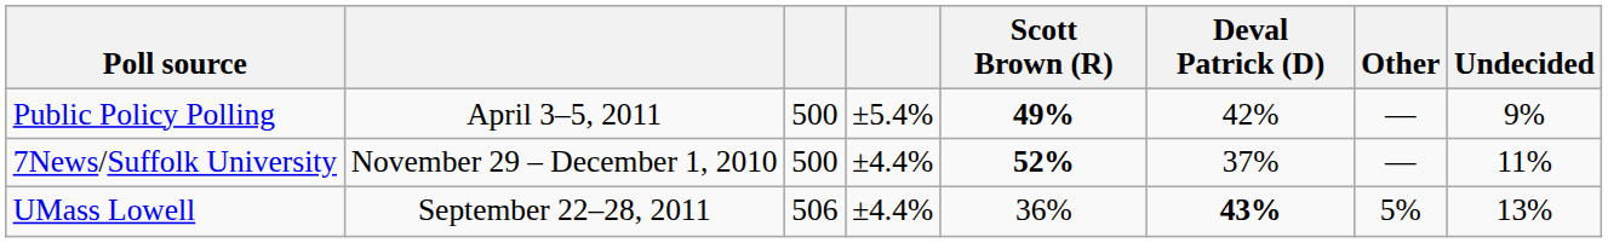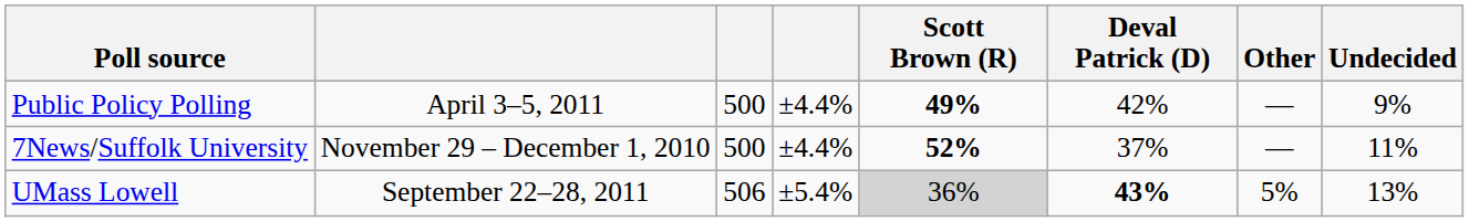 <table class="wikitable" style="text-align:center">
 <tr valign= bottom>
 <th>Poll source</th>
 <th></th>
 <th></th>
 <th></th>
 <th style="width:100px;">Scott<br>Brown (R)</th>
 <th style="width:100px;">Deval<br>Patrick (D)</th>
 <th>Other</th>
 <th>Undecided</th>
 </tr>
 <tr>
 <td align=left><a href='#'>Public Policy Polling</a></td>
 <td>April 3–5, 2011</td>
 <td>500</td>
-<td>±5.4%</td>
+<td>±4.4%</td>
 <td><strong>49%</strong></td>
 <td>42%</td>
 <td>—</td>
 <td>9%</td>
 </tr>
 <tr>
 <td align=left><a href='#'>7News</a>/<a href='#'>Suffolk University</a></td>
 <td>November 29 – December 1, 2010</td>
 <td>500</td>
 <td>±4.4%</td>
 <td><strong>52%</strong></td>
 <td>37%</td>
 <td>—</td>
 <td>11%</td>
 </tr>
 <tr>
 <td align=left><a href='#'>UMass Lowell</a></td>
 <td>September 22–28, 2011</td>
 <td>506</td>
-<td>±4.4%</td>
-<td>36%</td>
+<td>±5.4%</td>
+<td style="background: lightgrey;">36%</td>
 <td><strong>43%</strong></td>
 <td>5%</td>
 <td>13%</td>
 </tr>
 </table>
